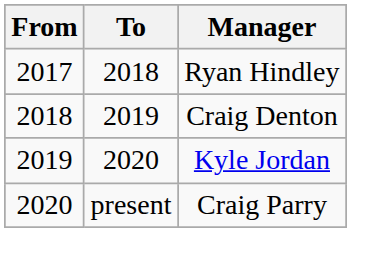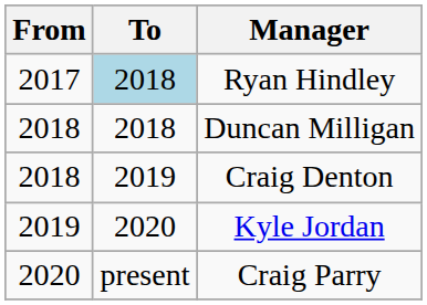 <table class="wikitable" style="text-align: center">
 <tr>
 <th>From</th>
 <th>To</th>
 <th>Manager</th>
 </tr>
 <tr>
 <td>2017</td>
+<td style="background: lightblue;">2018</td>
+<td>Ryan Hindley</td>
+</tr>
+<tr>
 <td>2018</td>
-<td>Ryan Hindley</td>
+<td>2018</td>
+<td>Duncan Milligan</td>
 </tr>
 <tr>
 <td>2018</td>
 <td>2019</td>
 <td>Craig Denton</td>
 </tr>
 <tr>
 <td>2019</td>
 <td>2020</td>
 <td><a href='#'>Kyle Jordan</a></td>
 </tr>
 <tr>
 <td>2020</td>
 <td>present</td>
 <td>Craig Parry</td>
 </tr>
 </table>
